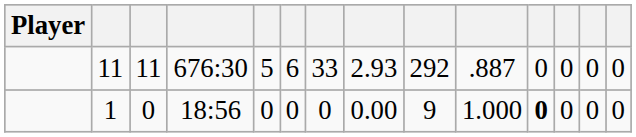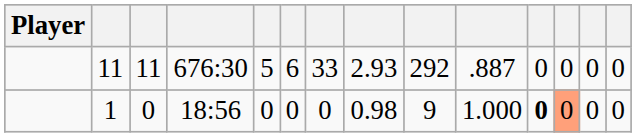 <table class="wikitable sortable" style="text-align:center;">
 <tr>
 <th>Player</th>
 <th></th>
 <th></th>
 <th></th>
 <th></th>
 <th></th>
 <th></th>
 <th></th>
 <th></th>
 <th></th>
 <th></th>
 <th></th>
 <th></th>
 <th></th>
 </tr>
 <tr>
 <td></td>
 <td>11</td>
 <td>11</td>
 <td>676:30</td>
 <td>5</td>
 <td>6</td>
 <td>33</td>
 <td>2.93</td>
 <td>292</td>
 <td>.887</td>
 <td>0</td>
 <td>0</td>
 <td>0</td>
 <td>0</td>
 </tr>
 <tr>
 <td></td>
 <td>1</td>
 <td>0</td>
 <td>18:56</td>
 <td>0</td>
 <td>0</td>
 <td>0</td>
-<td>0.00</td>
+<td>0.98</td>
 <td>9</td>
 <td>1.000</td>
 <td><strong>0</strong></td>
-<td>0</td>
+<td style="background: lightsalmon;">0</td>
 <td>0</td>
 <td>0</td>
 </tr>
 </table>
